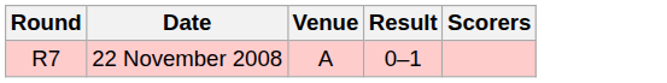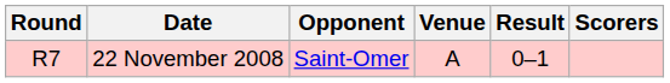 <table class="wikitable" style="font-size:100%; text-align:center">
 <tr>
 <th>Round</th>
 <th>Date</th>
+<th>Opponent</th>
 <th>Venue</th>
 <th>Result</th>
 <th>Scorers</th>
 </tr>
 <tr style="background-color: #FFCCCC;">
 <td>R7</td>
 <td>22 November 2008</td>
+<td><a href='#'>Saint-Omer</a></td>
 <td>A</td>
 <td>0–1</td>
 <td></td>
 </tr>
 </table>
